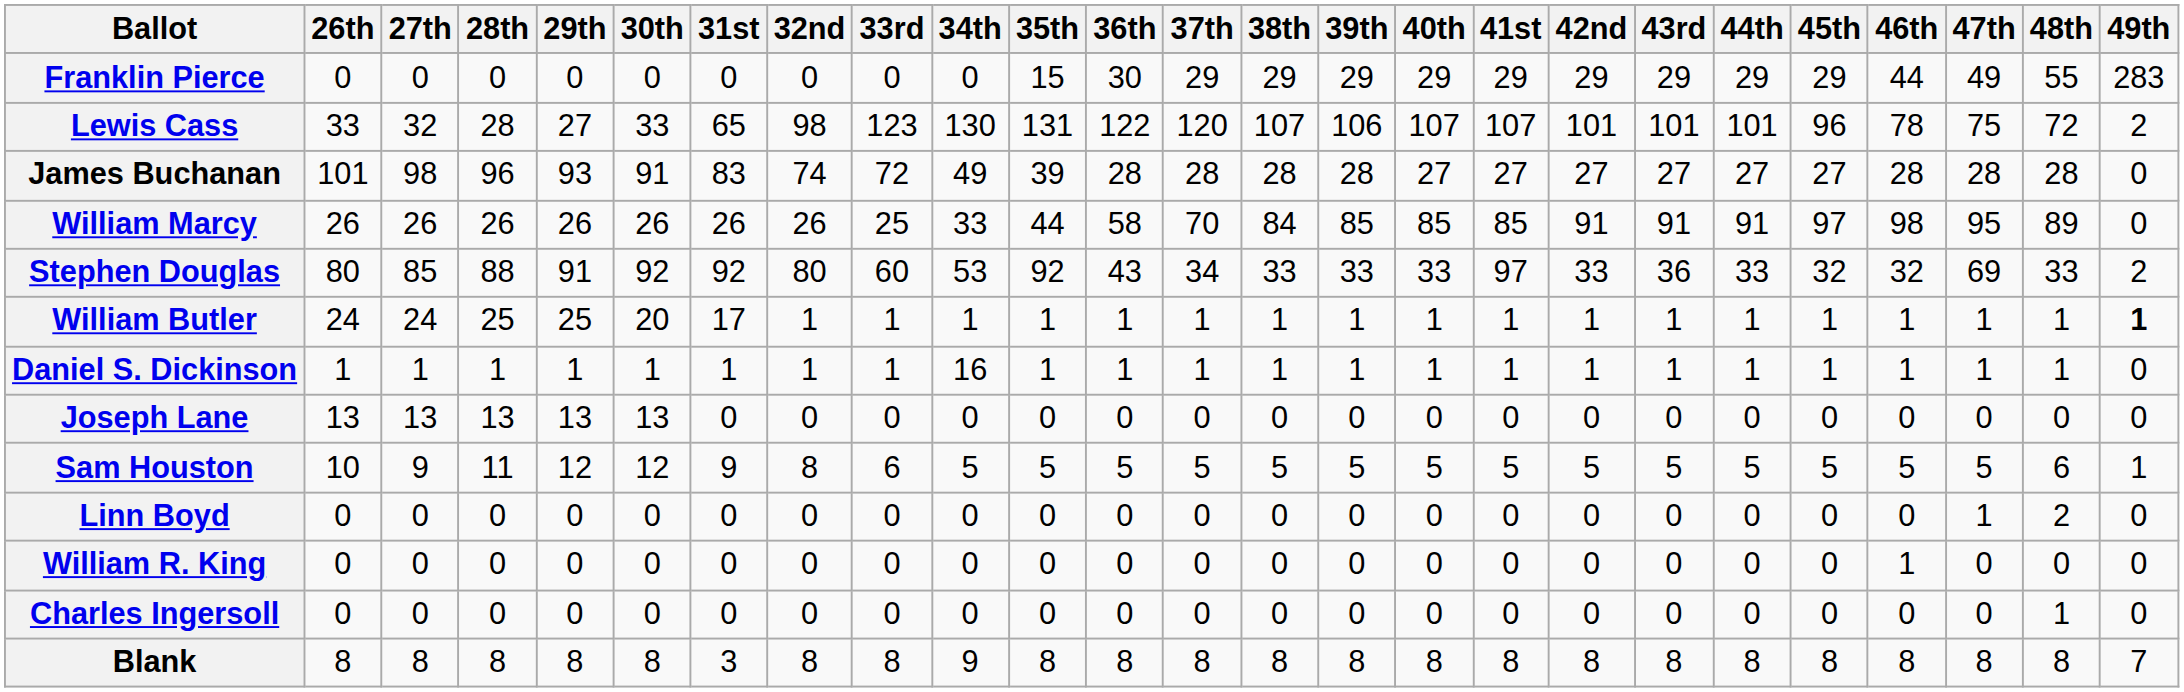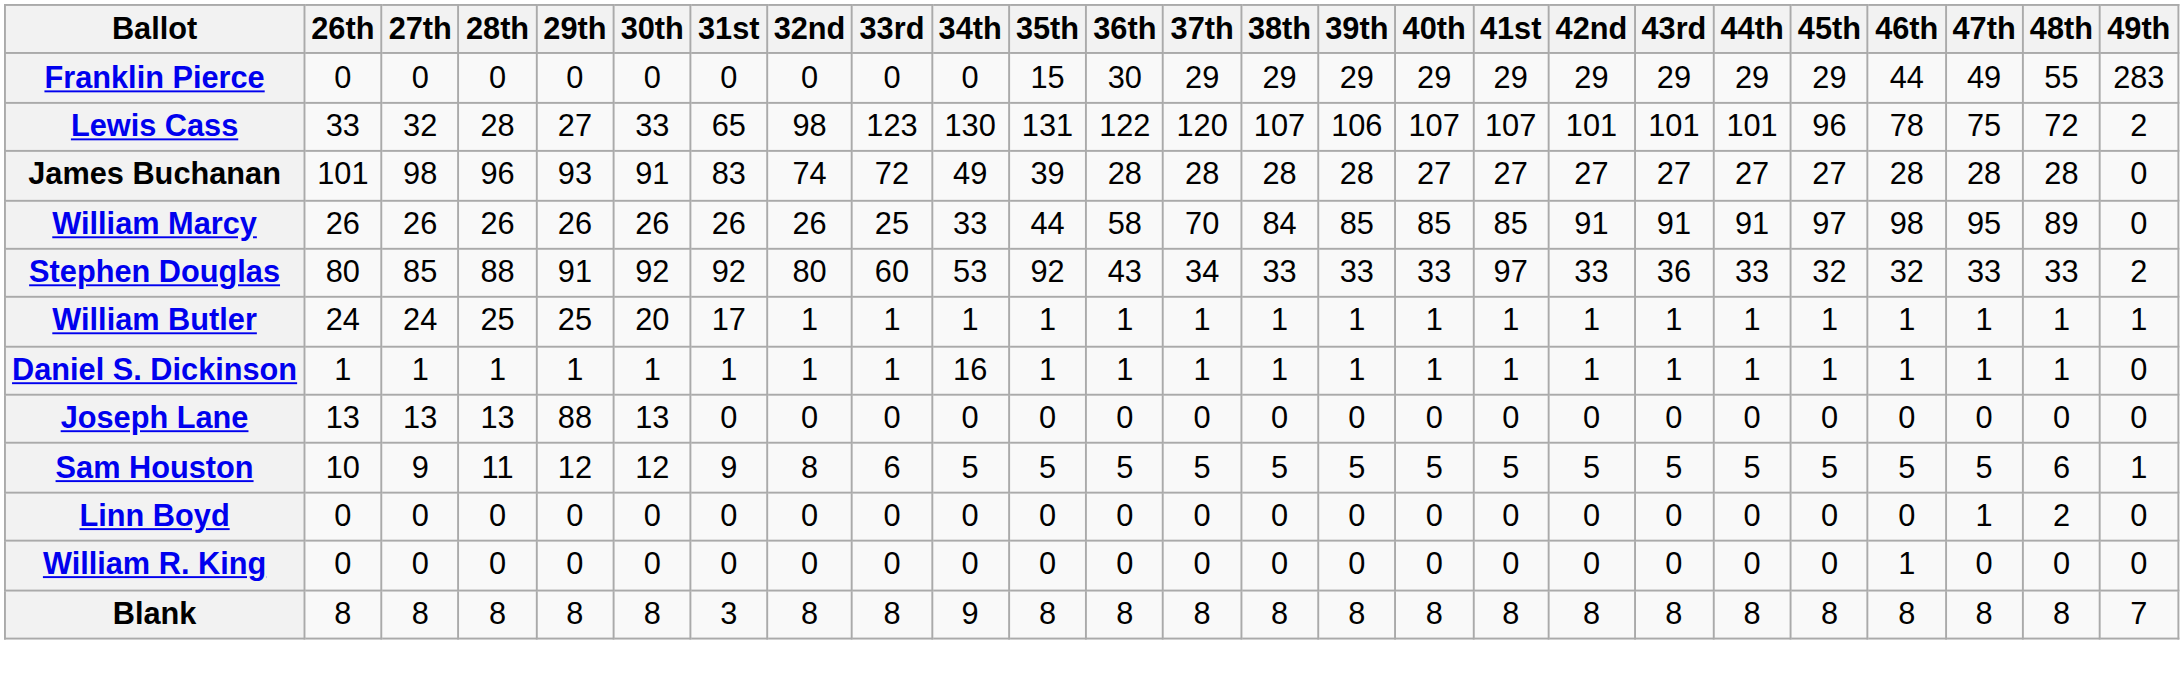 <table class="wikitable sortable" style="text-align:center">
 <tr>
 <th>Ballot</th>
 <th>26th</th>
 <th>27th</th>
 <th>28th</th>
 <th>29th</th>
 <th>30th</th>
 <th>31st</th>
 <th>32nd</th>
 <th>33rd</th>
 <th>34th</th>
 <th>35th</th>
 <th>36th</th>
 <th>37th</th>
 <th>38th</th>
 <th>39th</th>
 <th>40th</th>
 <th>41st</th>
 <th>42nd</th>
 <th>43rd</th>
 <th>44th</th>
 <th>45th</th>
 <th>46th</th>
 <th>47th</th>
 <th>48th</th>
 <th>49th</th>
 </tr>
 <tr>
 <th><a href='#'>Franklin Pierce</a></th>
 <td>0</td>
 <td>0</td>
 <td>0</td>
 <td>0</td>
 <td>0</td>
 <td>0</td>
 <td>0</td>
 <td>0</td>
 <td>0</td>
 <td>15</td>
 <td>30</td>
 <td>29</td>
 <td>29</td>
 <td>29</td>
 <td>29</td>
 <td>29</td>
 <td>29</td>
 <td>29</td>
 <td>29</td>
 <td>29</td>
 <td>44</td>
 <td>49</td>
 <td>55</td>
 <td>283</td>
 </tr>
 <tr>
 <th><a href='#'>Lewis Cass</a></th>
 <td>33</td>
 <td>32</td>
 <td>28</td>
 <td>27</td>
 <td>33</td>
 <td>65</td>
 <td>98</td>
 <td>123</td>
 <td>130</td>
 <td>131</td>
 <td>122</td>
 <td>120</td>
 <td>107</td>
 <td>106</td>
 <td>107</td>
 <td>107</td>
 <td>101</td>
 <td>101</td>
 <td>101</td>
 <td>96</td>
 <td>78</td>
 <td>75</td>
 <td>72</td>
 <td>2</td>
 </tr>
 <tr>
 <th><strong>James Buchanan</strong></th>
 <td>101</td>
 <td>98</td>
 <td>96</td>
 <td>93</td>
 <td>91</td>
 <td>83</td>
 <td>74</td>
 <td>72</td>
 <td>49</td>
 <td>39</td>
 <td>28</td>
 <td>28</td>
 <td>28</td>
 <td>28</td>
 <td>27</td>
 <td>27</td>
 <td>27</td>
 <td>27</td>
 <td>27</td>
 <td>27</td>
 <td>28</td>
 <td>28</td>
 <td>28</td>
 <td>0</td>
 </tr>
 <tr>
 <th><a href='#'>William Marcy</a></th>
 <td>26</td>
 <td>26</td>
 <td>26</td>
 <td>26</td>
 <td>26</td>
 <td>26</td>
 <td>26</td>
 <td>25</td>
 <td>33</td>
 <td>44</td>
 <td>58</td>
 <td>70</td>
 <td>84</td>
 <td>85</td>
 <td>85</td>
 <td>85</td>
 <td>91</td>
 <td>91</td>
 <td>91</td>
 <td>97</td>
 <td>98</td>
 <td>95</td>
 <td>89</td>
 <td>0</td>
 </tr>
 <tr>
 <th><a href='#'>Stephen Douglas</a></th>
 <td>80</td>
 <td>85</td>
 <td>88</td>
 <td>91</td>
 <td>92</td>
 <td>92</td>
 <td>80</td>
 <td>60</td>
 <td>53</td>
 <td>92</td>
 <td>43</td>
 <td>34</td>
 <td>33</td>
 <td>33</td>
 <td>33</td>
 <td>97</td>
 <td>33</td>
 <td>36</td>
 <td>33</td>
 <td>32</td>
 <td>32</td>
-<td>69</td>
+<td>33</td>
 <td>33</td>
 <td>2</td>
 </tr>
 <tr>
 <th><a href='#'>William Butler</a></th>
 <td>24</td>
 <td>24</td>
 <td>25</td>
 <td>25</td>
 <td>20</td>
 <td>17</td>
 <td>1</td>
 <td>1</td>
 <td>1</td>
 <td>1</td>
 <td>1</td>
 <td>1</td>
 <td>1</td>
 <td>1</td>
 <td>1</td>
 <td>1</td>
 <td>1</td>
 <td>1</td>
 <td>1</td>
 <td>1</td>
 <td>1</td>
 <td>1</td>
 <td>1</td>
-<td><strong>1</strong></td>
+<td>1</td>
 </tr>
 <tr>
 <th><a href='#'>Daniel S. Dickinson</a></th>
 <td>1</td>
 <td>1</td>
 <td>1</td>
 <td>1</td>
 <td>1</td>
 <td>1</td>
 <td>1</td>
 <td>1</td>
 <td>16</td>
 <td>1</td>
 <td>1</td>
 <td>1</td>
 <td>1</td>
 <td>1</td>
 <td>1</td>
 <td>1</td>
 <td>1</td>
 <td>1</td>
 <td>1</td>
 <td>1</td>
 <td>1</td>
 <td>1</td>
 <td>1</td>
 <td>0</td>
 </tr>
 <tr>
 <th><a href='#'>Joseph Lane</a></th>
 <td>13</td>
 <td>13</td>
 <td>13</td>
-<td>13</td>
+<td>88</td>
 <td>13</td>
 <td>0</td>
 <td>0</td>
 <td>0</td>
 <td>0</td>
 <td>0</td>
 <td>0</td>
 <td>0</td>
 <td>0</td>
 <td>0</td>
 <td>0</td>
 <td>0</td>
 <td>0</td>
 <td>0</td>
 <td>0</td>
 <td>0</td>
 <td>0</td>
 <td>0</td>
 <td>0</td>
 <td>0</td>
 </tr>
 <tr>
 <th><a href='#'>Sam Houston</a></th>
 <td>10</td>
 <td>9</td>
 <td>11</td>
 <td>12</td>
 <td>12</td>
 <td>9</td>
 <td>8</td>
 <td>6</td>
 <td>5</td>
 <td>5</td>
 <td>5</td>
 <td>5</td>
 <td>5</td>
 <td>5</td>
 <td>5</td>
 <td>5</td>
 <td>5</td>
 <td>5</td>
 <td>5</td>
 <td>5</td>
 <td>5</td>
 <td>5</td>
 <td>6</td>
 <td>1</td>
 </tr>
 <tr>
 <th><a href='#'>Linn Boyd</a></th>
 <td>0</td>
 <td>0</td>
 <td>0</td>
 <td>0</td>
 <td>0</td>
 <td>0</td>
 <td>0</td>
 <td>0</td>
 <td>0</td>
 <td>0</td>
 <td>0</td>
 <td>0</td>
 <td>0</td>
 <td>0</td>
 <td>0</td>
 <td>0</td>
 <td>0</td>
 <td>0</td>
 <td>0</td>
 <td>0</td>
 <td>0</td>
 <td>1</td>
 <td>2</td>
 <td>0</td>
 </tr>
 <tr>
 <th><a href='#'>William R. King</a></th>
 <td>0</td>
 <td>0</td>
 <td>0</td>
 <td>0</td>
 <td>0</td>
 <td>0</td>
 <td>0</td>
 <td>0</td>
 <td>0</td>
 <td>0</td>
 <td>0</td>
 <td>0</td>
 <td>0</td>
 <td>0</td>
 <td>0</td>
 <td>0</td>
 <td>0</td>
 <td>0</td>
 <td>0</td>
 <td>0</td>
 <td>1</td>
 <td>0</td>
 <td>0</td>
 <td>0</td>
 </tr>
 <tr>
-<th><a href='#'>Charles Ingersoll</a></th>
-<td>0</td>
-<td>0</td>
-<td>0</td>
-<td>0</td>
-<td>0</td>
-<td>0</td>
-<td>0</td>
-<td>0</td>
-<td>0</td>
-<td>0</td>
-<td>0</td>
-<td>0</td>
-<td>0</td>
-<td>0</td>
-<td>0</td>
-<td>0</td>
-<td>0</td>
-<td>0</td>
-<td>0</td>
-<td>0</td>
-<td>0</td>
-<td>0</td>
-<td>1</td>
-<td>0</td>
-</tr>
-<tr>
 <th>Blank</th>
 <td>8</td>
 <td>8</td>
 <td>8</td>
 <td>8</td>
 <td>8</td>
 <td>3</td>
 <td>8</td>
 <td>8</td>
 <td>9</td>
 <td>8</td>
 <td>8</td>
 <td>8</td>
 <td>8</td>
 <td>8</td>
 <td>8</td>
 <td>8</td>
 <td>8</td>
 <td>8</td>
 <td>8</td>
 <td>8</td>
 <td>8</td>
 <td>8</td>
 <td>8</td>
 <td>7</td>
 </tr>
 </table>
